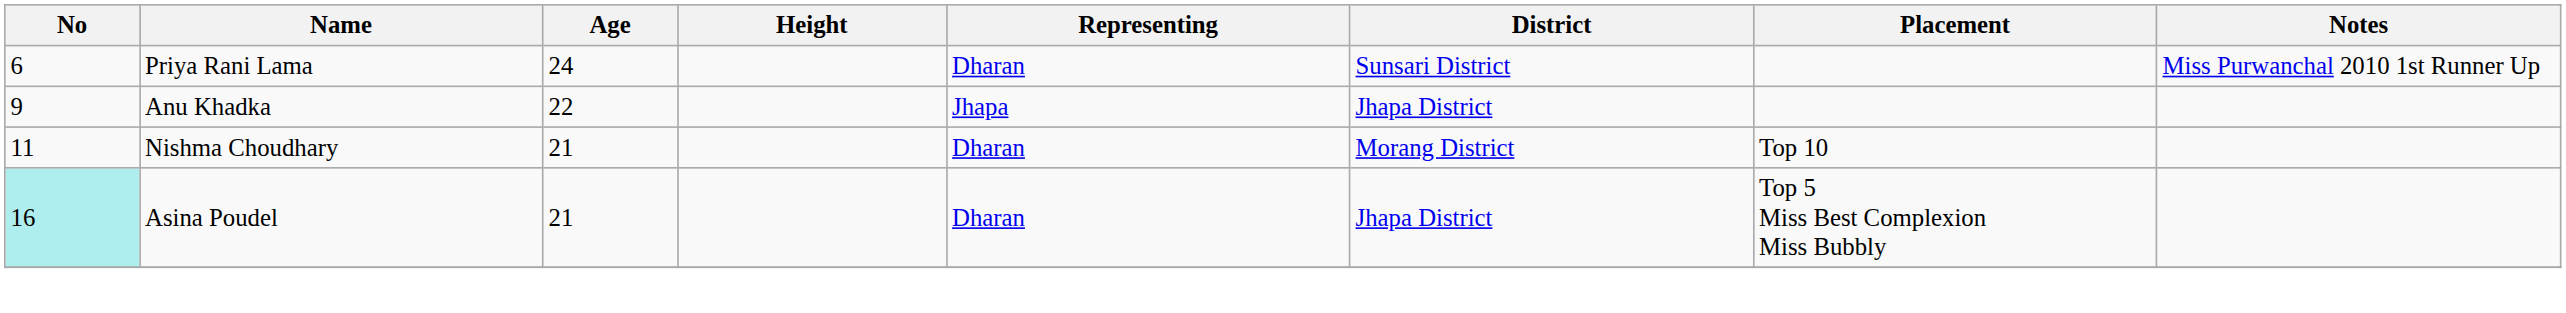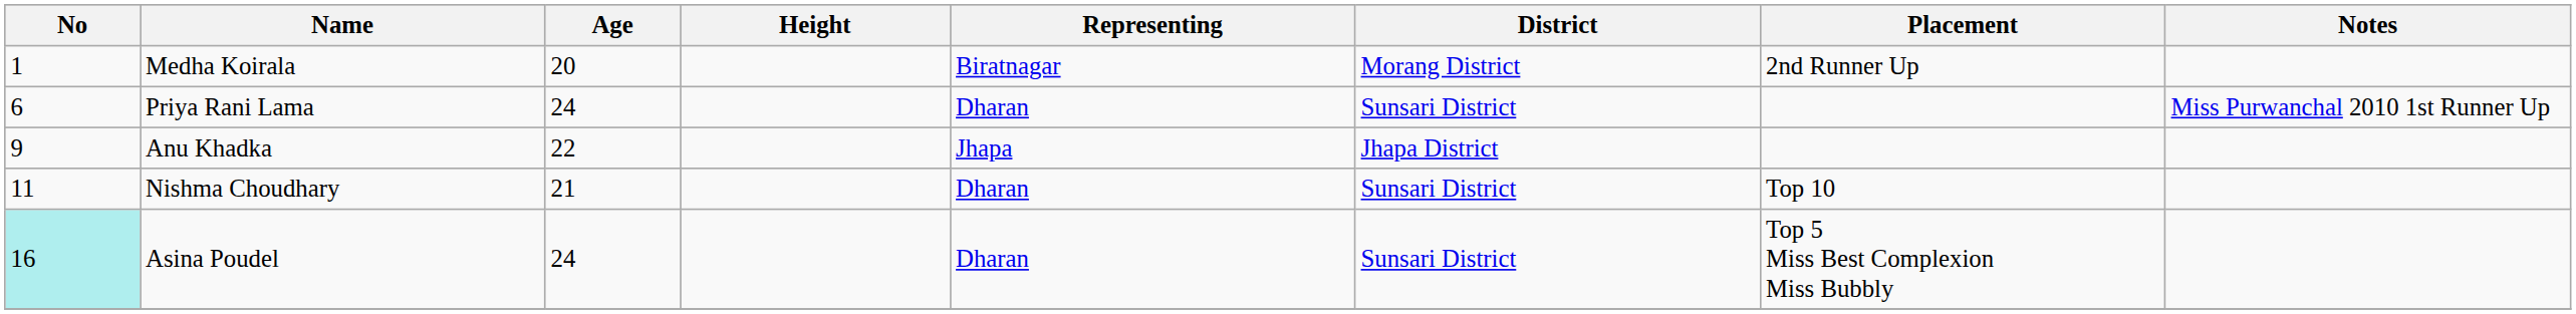 <table class="wikitable sortable" style="font-size:95%">
 <tr>
 <th width="05%">No</th>
 <th width="15%">Name</th>
 <th width="05%">Age</th>
 <th width="10%">Height</th>
 <th width="15%">Representing</th>
 <th width="15%">District</th>
 <th width="15%">Placement</th>
 <th width="15%">Notes</th>
+</tr>
+<tr>
+<td>1</td>
+<td>Medha Koirala</td>
+<td>20</td>
+<td></td>
+<td><a href='#'>Biratnagar</a></td>
+<td><a href='#'>Morang District</a></td>
+<td>2nd Runner Up</td>
+<td></td>
 </tr>
 <tr>
 <td>6</td>
 <td>Priya Rani Lama</td>
 <td>24</td>
 <td></td>
 <td><a href='#'>Dharan</a></td>
 <td><a href='#'>Sunsari District</a></td>
 <td></td>
 <td><a href='#'>Miss Purwanchal</a> 2010 1st Runner Up</td>
 </tr>
 <tr>
 <td>9</td>
 <td>Anu Khadka</td>
 <td>22</td>
 <td></td>
 <td><a href='#'>Jhapa</a></td>
 <td><a href='#'>Jhapa District</a></td>
 <td></td>
 <td></td>
 </tr>
 <tr>
 <td>11</td>
 <td>Nishma Choudhary</td>
 <td>21</td>
 <td></td>
 <td><a href='#'>Dharan</a></td>
-<td><a href='#'>Morang District</a></td>
+<td><a href='#'>Sunsari District</a></td>
 <td>Top 10</td>
 <td></td>
 </tr>
 <tr>
 <td style="background: paleturquoise;">16</td>
 <td>Asina Poudel</td>
-<td>21</td>
+<td>24</td>
 <td></td>
 <td><a href='#'>Dharan</a></td>
-<td><a href='#'>Jhapa District</a></td>
+<td><a href='#'>Sunsari District</a></td>
 <td>Top 5 <br> Miss Best Complexion <br> Miss Bubbly</td>
 <td></td>
 </tr>
 <tr>
 </tr>
 </table>
